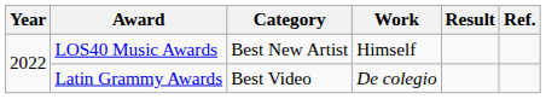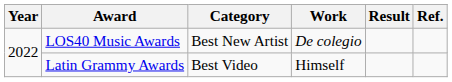 <table class="wikitable">
 <tr>
 <th>Year</th>
 <th>Award</th>
 <th>Category</th>
 <th>Work</th>
 <th>Result</th>
 <th>Ref.</th>
 </tr>
 <tr>
 <td rowspan="2">2022</td>
 <td><a href='#'>LOS40 Music Awards</a></td>
 <td>Best New Artist</td>
-<td>Himself</td>
+<td><em>De colegio</em></td>
 <td></td>
 <td></td>
 </tr>
 <tr>
 <td><a href='#'>Latin Grammy Awards</a></td>
 <td>Best Video</td>
-<td><em>De colegio</em></td>
+<td>Himself</td>
 <td></td>
 <td></td>
 </tr>
 </table>
